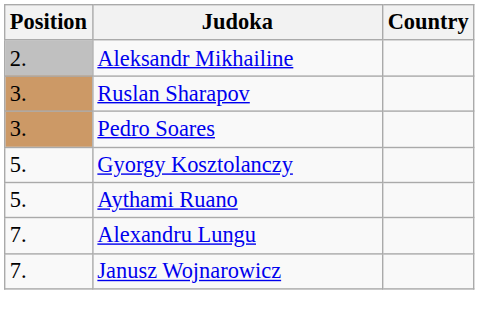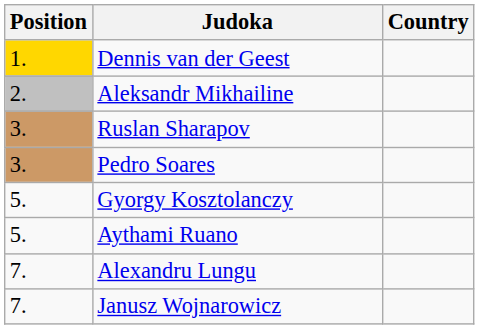 <table class=wikitable>
 <tr>
 <th width=10>Position</th>
 <th width=200>Judoka</th>
 <th width=10>Country</th>
+</tr>
+<tr>
+<td bgcolor=gold>1.</td>
+<td><a href='#'>Dennis van der Geest</a></td>
+<td></td>
 </tr>
 <tr>
 <td bgcolor="silver">2.</td>
 <td><a href='#'>Aleksandr Mikhailine</a></td>
 <td></td>
 </tr>
 <tr>
 <td bgcolor="CC9966">3.</td>
 <td><a href='#'>Ruslan Sharapov</a></td>
 <td></td>
 </tr>
 <tr>
 <td bgcolor="CC9966">3.</td>
 <td><a href='#'>Pedro Soares</a></td>
 <td></td>
 </tr>
 <tr>
 <td>5.</td>
 <td><a href='#'>Gyorgy Kosztolanczy</a></td>
 <td></td>
 </tr>
 <tr>
 <td>5.</td>
 <td><a href='#'>Aythami Ruano</a></td>
 <td></td>
 </tr>
 <tr>
 <td>7.</td>
 <td><a href='#'>Alexandru Lungu</a></td>
 <td></td>
 </tr>
 <tr>
 <td>7.</td>
 <td><a href='#'>Janusz Wojnarowicz</a></td>
 <td></td>
 </tr>
 </table>
